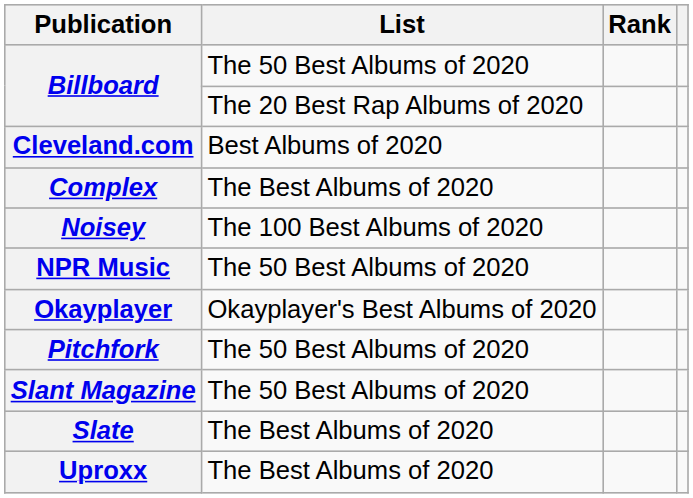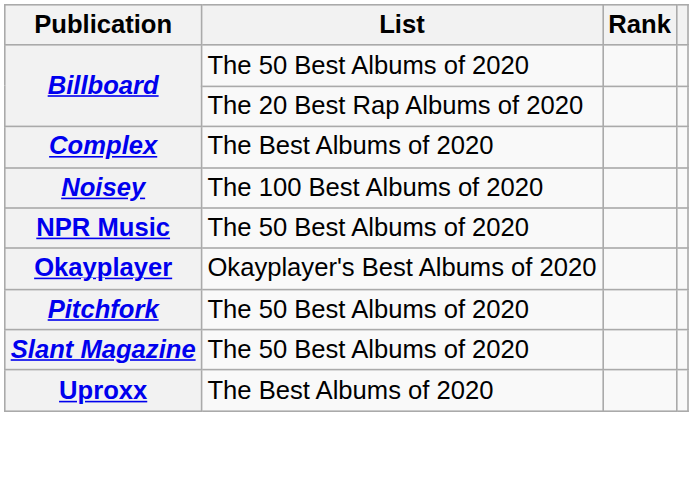 <table class="wikitable sortable plainrowheaders" style="border:none; margin:0;">
 <tr>
 <th scope="col">Publication</th>
 <th scope="col" class="unsortable">List</th>
 <th scope="col" data-sort-type="number">Rank</th>
 <th scope="col" class="unsortable"></th>
 </tr>
 <tr>
 <th scope="row" rowspan="2"><em><a href='#'>Billboard</a></em></th>
 <td>The 50 Best Albums of 2020</td>
 <td></td>
 <td></td>
 </tr>
 <tr>
 <td>The 20 Best Rap Albums of 2020</td>
-<td></td>
-<td></td>
-</tr>
-<tr>
-<th scope="row"><a href='#'>Cleveland.com</a></th>
-<td>Best Albums of 2020</td>
 <td></td>
 <td></td>
 </tr>
 <tr>
 <th scope="row"><em><a href='#'>Complex</a></em></th>
 <td>The Best Albums of 2020</td>
 <td></td>
 <td></td>
 </tr>
 <tr>
 <th scope="row"><em><a href='#'>Noisey</a></em></th>
 <td>The 100 Best Albums of 2020</td>
 <td></td>
 <td></td>
 </tr>
 <tr>
 <th scope="row"><a href='#'>NPR Music</a></th>
 <td>The 50 Best Albums of 2020</td>
 <td></td>
 <td></td>
 </tr>
 <tr>
 <th scope="row"><a href='#'>Okayplayer</a></th>
 <td>Okayplayer's Best Albums of 2020</td>
 <td></td>
 <td></td>
 </tr>
 <tr>
 <th scope="row"><em><a href='#'>Pitchfork</a></em></th>
 <td>The 50 Best Albums of 2020</td>
 <td></td>
 <td></td>
 </tr>
 <tr>
 <th scope="row"><em><a href='#'>Slant Magazine</a></em></th>
 <td>The 50 Best Albums of 2020</td>
 <td></td>
 <td></td>
 </tr>
 <tr>
-<th scope="row"><em><a href='#'>Slate</a></em></th>
-<td>The Best Albums of 2020</td>
-<td></td>
-<td></td>
-</tr>
-<tr>
 <th scope="row"><a href='#'>Uproxx</a></th>
 <td>The Best Albums of 2020</td>
 <td></td>
 <td></td>
 </tr>
 </table>
